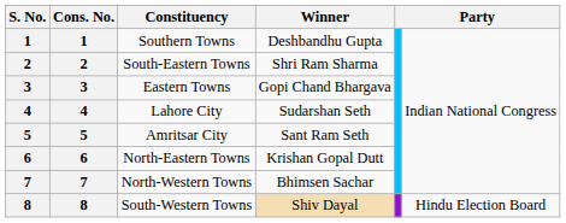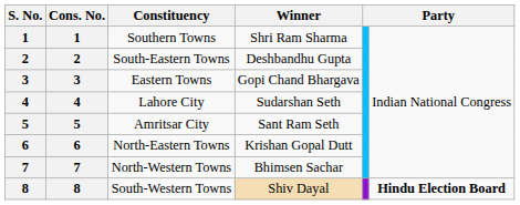 <table class="wikitable" style="text-align:center">
 <tr>
 <th>S. No.</th>
 <th>Cons. No.</th>
 <th>Constituency</th>
 <th>Winner</th>
 <th colspan=2>Party</th>
 </tr>
 <tr>
 <th>1</th>
 <th>1</th>
 <td>Southern Towns</td>
-<td>Deshbandhu Gupta</td>
+<td>Shri Ram Sharma</td>
 <td rowspan=7 bgcolor=#00BFFF></td>
 <td rowspan=7>Indian National Congress</td>
 </tr>
 <tr>
 <th>2</th>
 <th>2</th>
 <td>South-Eastern Towns</td>
-<td>Shri Ram Sharma</td>
+<td>Deshbandhu Gupta</td>
 </tr>
 <tr>
 <th>3</th>
 <th>3</th>
 <td>Eastern Towns</td>
 <td>Gopi Chand Bhargava</td>
 </tr>
 <tr>
 <th>4</th>
 <th>4</th>
 <td>Lahore City</td>
 <td>Sudarshan Seth</td>
 </tr>
 <tr>
 <th>5</th>
 <th>5</th>
 <td>Amritsar City</td>
 <td>Sant Ram Seth</td>
 </tr>
 <tr>
 <th>6</th>
 <th>6</th>
 <td>North-Eastern Towns</td>
 <td>Krishan Gopal Dutt</td>
 </tr>
 <tr>
 <th>7</th>
 <th>7</th>
 <td>North-Western Towns</td>
 <td>Bhimsen Sachar</td>
 </tr>
 <tr>
 <th>8</th>
 <th>8</th>
 <td>South-Western Towns</td>
 <td bgcolor=wheat>Shiv Dayal</td>
 <td bgcolor=#8D0FCC></td>
-<td>Hindu Election Board</td>
+<td><strong>Hindu Election Board</strong></td>
 </tr>
 </table>
